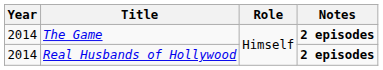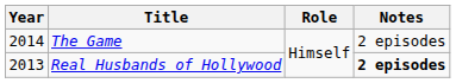 <table class="wikitable">
 <tr>
 <th>Year</th>
 <th>Title</th>
 <th>Role</th>
 <th>Notes</th>
 </tr>
 <tr>
 <td>2014</td>
 <td><em><a href='#'>The Game</a></em></td>
 <td rowspan=2>Himself</td>
-<td><strong>2 episodes</strong></td>
+<td>2 episodes</td>
 </tr>
 <tr>
-<td>2014</td>
+<td>2013</td>
 <td><em><a href='#'>Real Husbands of Hollywood</a></em></td>
 <td><strong>2 episodes</strong></td>
 </tr>
 </table>
